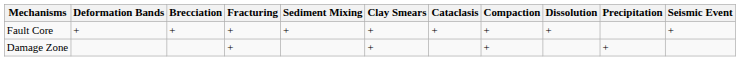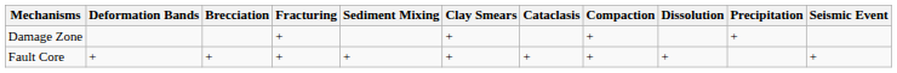 <table class="wikitable">
 <tr>
 <th>Mechanisms</th>
 <th>Deformation Bands</th>
 <th>Brecciation</th>
 <th>Fracturing</th>
 <th>Sediment Mixing</th>
 <th>Clay Smears</th>
 <th>Cataclasis</th>
 <th>Compaction</th>
 <th>Dissolution</th>
 <th>Precipitation</th>
 <th>Seismic Event</th>
 </tr>
 <tr>
+<td>Damage Zone</td>
+<td></td>
+<td></td>
+<td>+</td>
+<td></td>
+<td>+</td>
+<td></td>
+<td>+</td>
+<td></td>
+<td>+</td>
+<td></td>
+</tr>
+<tr>
 <td>Fault Core</td>
 <td>+</td>
 <td>+</td>
 <td>+</td>
 <td>+</td>
 <td>+</td>
 <td>+</td>
 <td>+</td>
 <td>+</td>
 <td></td>
 <td>+</td>
 </tr>
-<tr>
-<td>Damage Zone</td>
-<td></td>
-<td></td>
-<td>+</td>
-<td></td>
-<td>+</td>
-<td></td>
-<td>+</td>
-<td></td>
-<td>+</td>
-<td></td>
-</tr>
 </table>
